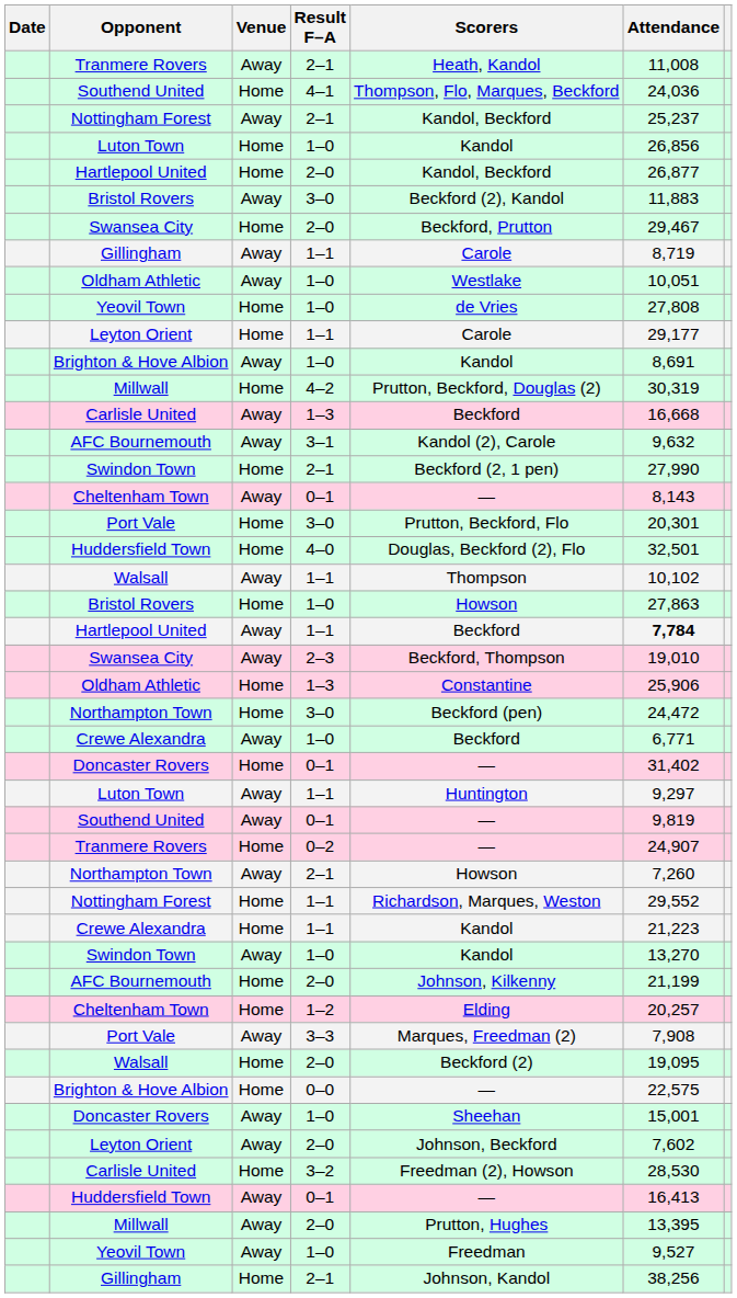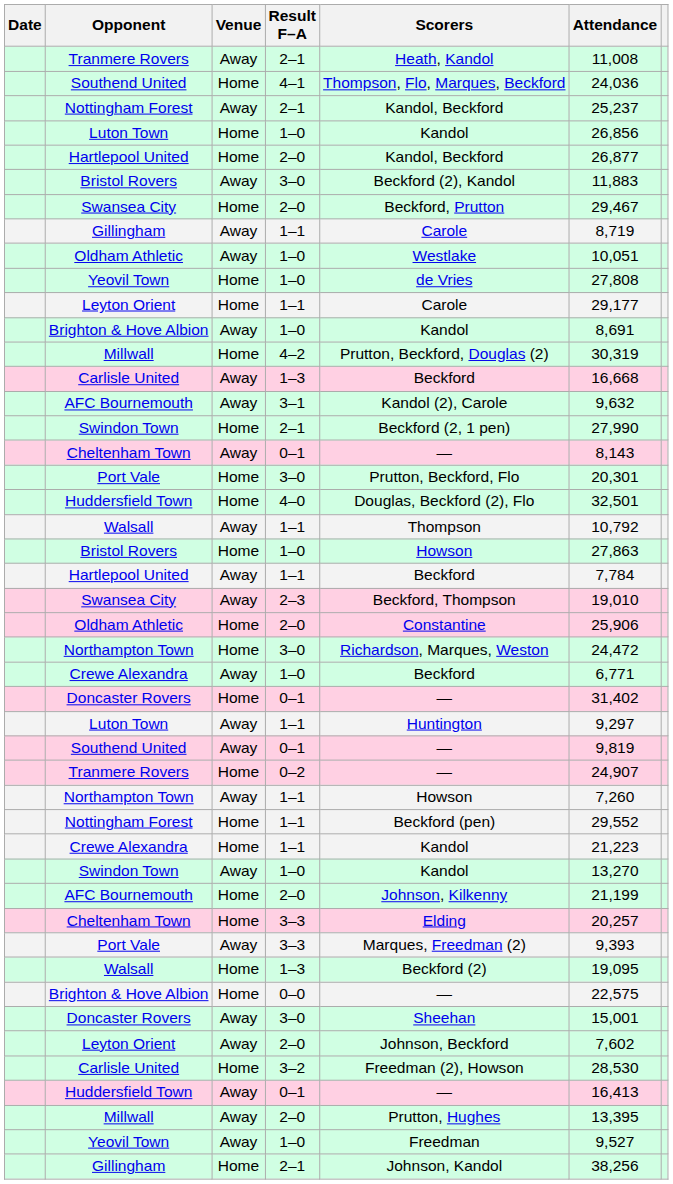 <table class="wikitable sortable" style="text-align:center;">
 <tr>
 <th>Date</th>
 <th>Opponent</th>
 <th>Venue</th>
 <th>Result<br>F–A</th>
 <th class=unsortable>Scorers</th>
 <th>Attendance</th>
 <th class=unsortable></th>
 </tr>
 <tr bgcolor="#d0ffe3">
 <td></td>
 <td><a href='#'>Tranmere Rovers</a></td>
 <td>Away</td>
 <td>2–1</td>
 <td><a href='#'>Heath</a>, <a href='#'>Kandol</a></td>
 <td>11,008</td>
 <td></td>
 </tr>
 <tr bgcolor="#d0ffe3">
 <td></td>
 <td><a href='#'>Southend United</a></td>
 <td>Home</td>
 <td>4–1</td>
 <td><a href='#'>Thompson</a>, <a href='#'>Flo</a>, <a href='#'>Marques</a>, <a href='#'>Beckford</a></td>
 <td>24,036</td>
 <td></td>
 </tr>
 <tr bgcolor="#d0ffe3">
 <td></td>
 <td><a href='#'>Nottingham Forest</a></td>
 <td>Away</td>
 <td>2–1</td>
 <td>Kandol, Beckford</td>
 <td>25,237</td>
 <td></td>
 </tr>
 <tr bgcolor="#d0ffe3">
 <td></td>
 <td><a href='#'>Luton Town</a></td>
 <td>Home</td>
 <td>1–0</td>
 <td>Kandol</td>
 <td>26,856</td>
 <td></td>
 </tr>
 <tr bgcolor="#d0ffe3">
 <td></td>
 <td><a href='#'>Hartlepool United</a></td>
 <td>Home</td>
 <td>2–0</td>
 <td>Kandol, Beckford</td>
 <td>26,877</td>
 <td></td>
 </tr>
 <tr bgcolor="#d0ffe3">
 <td></td>
 <td><a href='#'>Bristol Rovers</a></td>
 <td>Away</td>
 <td>3–0</td>
 <td>Beckford (2), Kandol</td>
 <td>11,883</td>
 <td></td>
 </tr>
 <tr bgcolor="#d0ffe3">
 <td></td>
 <td><a href='#'>Swansea City</a></td>
 <td>Home</td>
 <td>2–0</td>
 <td>Beckford, <a href='#'>Prutton</a></td>
 <td>29,467</td>
 <td></td>
 </tr>
 <tr bgcolor="#f3f3f3">
 <td></td>
 <td><a href='#'>Gillingham</a></td>
 <td>Away</td>
 <td>1–1</td>
 <td><a href='#'>Carole</a></td>
 <td>8,719</td>
 <td></td>
 </tr>
 <tr bgcolor="#d0ffe3">
 <td></td>
 <td><a href='#'>Oldham Athletic</a></td>
 <td>Away</td>
 <td>1–0</td>
 <td><a href='#'>Westlake</a></td>
 <td>10,051</td>
 <td></td>
 </tr>
 <tr bgcolor="#d0ffe3">
 <td></td>
 <td><a href='#'>Yeovil Town</a></td>
 <td>Home</td>
 <td>1–0</td>
 <td><a href='#'>de Vries</a></td>
 <td>27,808</td>
 <td></td>
 </tr>
 <tr bgcolor="#f3f3f3">
 <td></td>
 <td><a href='#'>Leyton Orient</a></td>
 <td>Home</td>
 <td>1–1</td>
 <td>Carole</td>
 <td>29,177</td>
 <td></td>
 </tr>
 <tr bgcolor="#d0ffe3">
 <td></td>
 <td><a href='#'>Brighton & Hove Albion</a></td>
 <td>Away</td>
 <td>1–0</td>
 <td>Kandol</td>
 <td>8,691</td>
 <td></td>
 </tr>
 <tr bgcolor="#d0ffe3">
 <td></td>
 <td><a href='#'>Millwall</a></td>
 <td>Home</td>
 <td>4–2</td>
 <td>Prutton, Beckford, <a href='#'>Douglas</a> (2)</td>
 <td>30,319</td>
 <td></td>
 </tr>
 <tr bgcolor="#ffd0e3">
 <td></td>
 <td><a href='#'>Carlisle United</a></td>
 <td>Away</td>
 <td>1–3</td>
 <td>Beckford</td>
 <td>16,668</td>
 <td></td>
 </tr>
 <tr bgcolor="#d0ffe3">
 <td></td>
 <td><a href='#'>AFC Bournemouth</a></td>
 <td>Away</td>
 <td>3–1</td>
 <td>Kandol (2), Carole</td>
 <td>9,632</td>
 <td></td>
 </tr>
 <tr bgcolor="#d0ffe3">
 <td></td>
 <td><a href='#'>Swindon Town</a></td>
 <td>Home</td>
 <td>2–1</td>
 <td>Beckford (2, 1 pen)</td>
 <td>27,990</td>
 <td></td>
 </tr>
 <tr bgcolor="#ffd0e3">
 <td></td>
 <td><a href='#'>Cheltenham Town</a></td>
 <td>Away</td>
 <td>0–1</td>
 <td>—</td>
 <td>8,143</td>
 <td></td>
 </tr>
 <tr bgcolor="#d0ffe3">
 <td></td>
 <td><a href='#'>Port Vale</a></td>
 <td>Home</td>
 <td>3–0</td>
 <td>Prutton, Beckford, Flo</td>
 <td>20,301</td>
 <td></td>
 </tr>
 <tr bgcolor="#d0ffe3">
 <td></td>
 <td><a href='#'>Huddersfield Town</a></td>
 <td>Home</td>
 <td>4–0</td>
 <td>Douglas, Beckford (2), Flo</td>
 <td>32,501</td>
 <td></td>
 </tr>
 <tr bgcolor="#f3f3f3">
 <td></td>
 <td><a href='#'>Walsall</a></td>
 <td>Away</td>
 <td>1–1</td>
 <td>Thompson</td>
-<td>10,102</td>
+<td>10,792</td>
 <td></td>
 </tr>
 <tr bgcolor="#d0ffe3">
 <td></td>
 <td><a href='#'>Bristol Rovers</a></td>
 <td>Home</td>
 <td>1–0</td>
 <td><a href='#'>Howson</a></td>
 <td>27,863</td>
 <td></td>
 </tr>
 <tr bgcolor="#f3f3f3">
 <td></td>
 <td><a href='#'>Hartlepool United</a></td>
 <td>Away</td>
 <td>1–1</td>
 <td>Beckford</td>
-<td><strong>7,784</strong></td>
+<td>7,784</td>
 <td></td>
 </tr>
 <tr bgcolor="#ffd0e3">
 <td></td>
 <td><a href='#'>Swansea City</a></td>
 <td>Away</td>
 <td>2–3</td>
 <td>Beckford, Thompson</td>
 <td>19,010</td>
 <td></td>
 </tr>
 <tr bgcolor="#ffd0e3">
 <td></td>
 <td><a href='#'>Oldham Athletic</a></td>
 <td>Home</td>
-<td>1–3</td>
+<td>2–0</td>
 <td><a href='#'>Constantine</a></td>
 <td>25,906</td>
 <td></td>
 </tr>
 <tr bgcolor="#d0ffe3">
 <td></td>
 <td><a href='#'>Northampton Town</a></td>
 <td>Home</td>
 <td>3–0</td>
-<td>Beckford (pen)</td>
+<td><a href='#'>Richardson</a>, Marques, <a href='#'>Weston</a></td>
 <td>24,472</td>
 <td></td>
 </tr>
 <tr bgcolor="#d0ffe3">
 <td></td>
 <td><a href='#'>Crewe Alexandra</a></td>
 <td>Away</td>
 <td>1–0</td>
 <td>Beckford</td>
 <td>6,771</td>
 <td></td>
 </tr>
 <tr bgcolor="#ffd0e3">
 <td></td>
 <td><a href='#'>Doncaster Rovers</a></td>
 <td>Home</td>
 <td>0–1</td>
 <td>—</td>
 <td>31,402</td>
 <td></td>
 </tr>
 <tr bgcolor="#f3f3f3">
 <td></td>
 <td><a href='#'>Luton Town</a></td>
 <td>Away</td>
 <td>1–1</td>
 <td><a href='#'>Huntington</a></td>
 <td>9,297</td>
 <td></td>
 </tr>
 <tr bgcolor="#ffd0e3">
 <td></td>
 <td><a href='#'>Southend United</a></td>
 <td>Away</td>
 <td>0–1</td>
 <td>—</td>
 <td>9,819</td>
 <td></td>
 </tr>
 <tr bgcolor="#ffd0e3">
 <td></td>
 <td><a href='#'>Tranmere Rovers</a></td>
 <td>Home</td>
 <td>0–2</td>
 <td>—</td>
 <td>24,907</td>
 <td></td>
 </tr>
 <tr bgcolor="#f3f3f3">
 <td></td>
 <td><a href='#'>Northampton Town</a></td>
 <td>Away</td>
-<td>2–1</td>
+<td>1–1</td>
 <td>Howson</td>
 <td>7,260</td>
 <td></td>
 </tr>
 <tr bgcolor="#f3f3f3">
 <td></td>
 <td><a href='#'>Nottingham Forest</a></td>
 <td>Home</td>
 <td>1–1</td>
-<td><a href='#'>Richardson</a>, Marques, <a href='#'>Weston</a></td>
+<td>Beckford (pen)</td>
 <td>29,552</td>
 <td></td>
 </tr>
 <tr bgcolor="#f3f3f3">
 <td></td>
 <td><a href='#'>Crewe Alexandra</a></td>
 <td>Home</td>
 <td>1–1</td>
 <td>Kandol</td>
 <td>21,223</td>
 <td></td>
 </tr>
 <tr bgcolor="#d0ffe3">
 <td></td>
 <td><a href='#'>Swindon Town</a></td>
 <td>Away</td>
 <td>1–0</td>
 <td>Kandol</td>
 <td>13,270</td>
 <td></td>
 </tr>
 <tr bgcolor="#d0ffe3">
 <td></td>
 <td><a href='#'>AFC Bournemouth</a></td>
 <td>Home</td>
 <td>2–0</td>
 <td><a href='#'>Johnson</a>, <a href='#'>Kilkenny</a></td>
 <td>21,199</td>
 <td></td>
 </tr>
 <tr bgcolor="#ffd0e3">
 <td></td>
 <td><a href='#'>Cheltenham Town</a></td>
 <td>Home</td>
-<td>1–2</td>
+<td>3–3</td>
 <td><a href='#'>Elding</a></td>
 <td>20,257</td>
 <td></td>
 </tr>
 <tr bgcolor="#f3f3f3">
 <td></td>
 <td><a href='#'>Port Vale</a></td>
 <td>Away</td>
 <td>3–3</td>
 <td>Marques, <a href='#'>Freedman</a> (2)</td>
-<td>7,908</td>
+<td>9,393</td>
 <td></td>
 </tr>
 <tr bgcolor="#d0ffe3">
 <td></td>
 <td><a href='#'>Walsall</a></td>
 <td>Home</td>
-<td>2–0</td>
+<td>1–3</td>
 <td>Beckford (2)</td>
 <td>19,095</td>
 <td></td>
 </tr>
 <tr bgcolor="#f3f3f3">
 <td></td>
 <td><a href='#'>Brighton & Hove Albion</a></td>
 <td>Home</td>
 <td>0–0</td>
 <td>—</td>
 <td>22,575</td>
 <td></td>
 </tr>
 <tr bgcolor="#d0ffe3">
 <td></td>
 <td><a href='#'>Doncaster Rovers</a></td>
 <td>Away</td>
-<td>1–0</td>
+<td>3–0</td>
 <td><a href='#'>Sheehan</a></td>
 <td>15,001</td>
 <td></td>
 </tr>
 <tr bgcolor="#d0ffe3">
 <td></td>
 <td><a href='#'>Leyton Orient</a></td>
 <td>Away</td>
 <td>2–0</td>
 <td>Johnson, Beckford</td>
 <td>7,602</td>
 <td></td>
 </tr>
 <tr bgcolor="#d0ffe3">
 <td></td>
 <td><a href='#'>Carlisle United</a></td>
 <td>Home</td>
 <td>3–2</td>
 <td>Freedman (2), Howson</td>
 <td>28,530</td>
 <td></td>
 </tr>
 <tr bgcolor="#ffd0e3">
 <td></td>
 <td><a href='#'>Huddersfield Town</a></td>
 <td>Away</td>
 <td>0–1</td>
 <td>—</td>
 <td>16,413</td>
 <td></td>
 </tr>
 <tr bgcolor="#d0ffe3">
 <td></td>
 <td><a href='#'>Millwall</a></td>
 <td>Away</td>
 <td>2–0</td>
 <td>Prutton, <a href='#'>Hughes</a></td>
 <td>13,395</td>
 <td></td>
 </tr>
 <tr bgcolor="#d0ffe3">
 <td></td>
 <td><a href='#'>Yeovil Town</a></td>
 <td>Away</td>
 <td>1–0</td>
 <td>Freedman</td>
 <td>9,527</td>
 <td></td>
 </tr>
 <tr bgcolor="#d0ffe3">
 <td></td>
 <td><a href='#'>Gillingham</a></td>
 <td>Home</td>
 <td>2–1</td>
 <td>Johnson, Kandol</td>
 <td>38,256</td>
 <td></td>
 </tr>
 </table>
